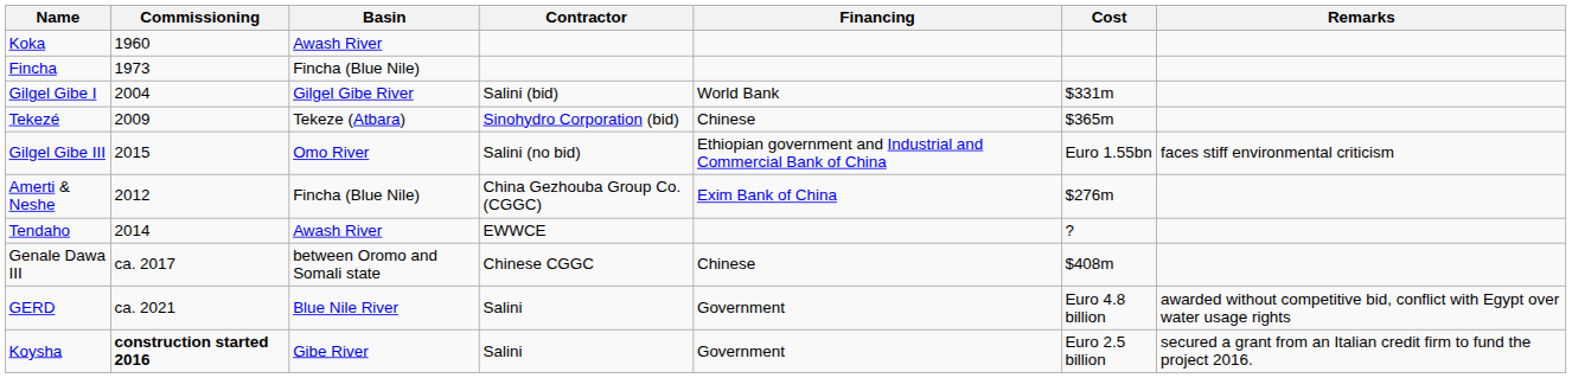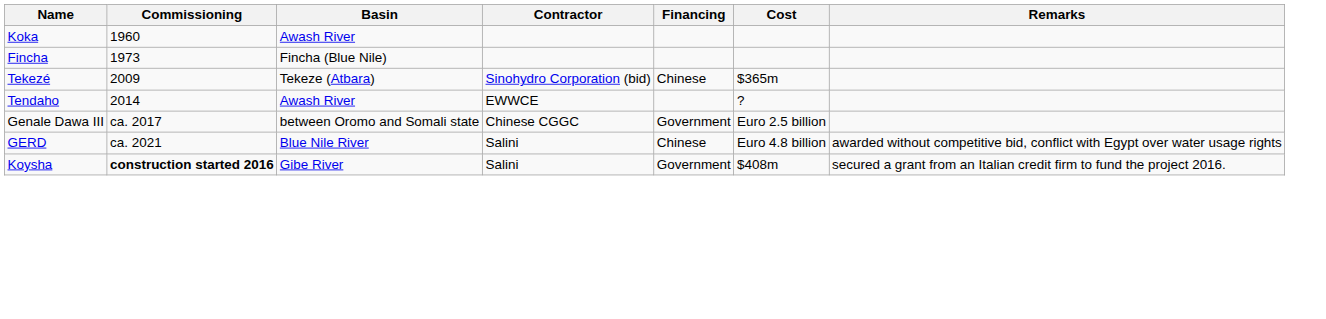 <table class="wikitable">
 <tr>
 <th>Name</th>
 <th>Commissioning</th>
 <th>Basin</th>
 <th>Contractor</th>
 <th>Financing</th>
 <th>Cost</th>
 <th>Remarks</th>
 </tr>
 <tr>
 <td><a href='#'>Koka</a></td>
 <td>1960</td>
 <td><a href='#'>Awash River</a></td>
 <td></td>
 <td></td>
 <td></td>
 <td></td>
 </tr>
 <tr>
 <td><a href='#'>Fincha</a></td>
 <td>1973</td>
 <td>Fincha (Blue Nile)</td>
 <td></td>
 <td></td>
 <td></td>
 <td></td>
 </tr>
 <tr>
-<td><a href='#'>Gilgel Gibe I</a></td>
-<td>2004</td>
-<td><a href='#'>Gilgel Gibe River</a></td>
-<td>Salini (bid)</td>
-<td>World Bank</td>
-<td>$331m</td>
-<td></td>
-</tr>
-<tr>
 <td><a href='#'>Tekezé</a></td>
 <td>2009</td>
 <td>Tekeze (<a href='#'>Atbara</a>)</td>
 <td><a href='#'>Sinohydro Corporation</a> (bid)</td>
 <td>Chinese</td>
 <td>$365m</td>
-<td></td>
-</tr>
-<tr>
-<td><a href='#'>Gilgel Gibe III</a></td>
-<td>2015</td>
-<td><a href='#'>Omo River</a></td>
-<td>Salini (no bid)</td>
-<td>Ethiopian government and <a href='#'>Industrial and Commercial Bank of China</a></td>
-<td>Euro 1.55bn</td>
-<td>faces stiff environmental criticism</td>
-</tr>
-<tr>
-<td><a href='#'>Amerti</a> & <a href='#'>Neshe</a></td>
-<td>2012</td>
-<td>Fincha (Blue Nile)</td>
-<td>China Gezhouba Group Co. (CGGC)</td>
-<td><a href='#'>Exim Bank of China</a></td>
-<td>$276m</td>
 <td></td>
 </tr>
 <tr>
 <td><a href='#'>Tendaho</a></td>
 <td>2014</td>
 <td><a href='#'>Awash River</a></td>
 <td>EWWCE</td>
 <td></td>
 <td>?</td>
 <td></td>
 </tr>
 <tr>
 <td>Genale Dawa III</td>
 <td>ca. 2017</td>
 <td>between Oromo and Somali state</td>
 <td>Chinese CGGC</td>
-<td>Chinese</td>
-<td>$408m</td>
+<td>Government</td>
+<td>Euro 2.5 billion</td>
 <td></td>
 </tr>
 <tr>
 <td><a href='#'>GERD</a></td>
 <td>ca. 2021</td>
 <td><a href='#'>Blue Nile River</a></td>
 <td>Salini</td>
-<td>Government</td>
+<td>Chinese</td>
 <td>Euro 4.8 billion</td>
 <td>awarded without competitive bid, conflict with Egypt over water usage rights</td>
 </tr>
 <tr>
 <td><a href='#'>Koysha</a></td>
 <td><strong>construction started 2016</strong></td>
 <td><a href='#'>Gibe River</a></td>
 <td>Salini</td>
 <td>Government</td>
-<td>Euro 2.5 billion</td>
+<td>$408m</td>
 <td>secured a grant from an Italian credit firm to fund the project 2016.</td>
 </tr>
 </table>
